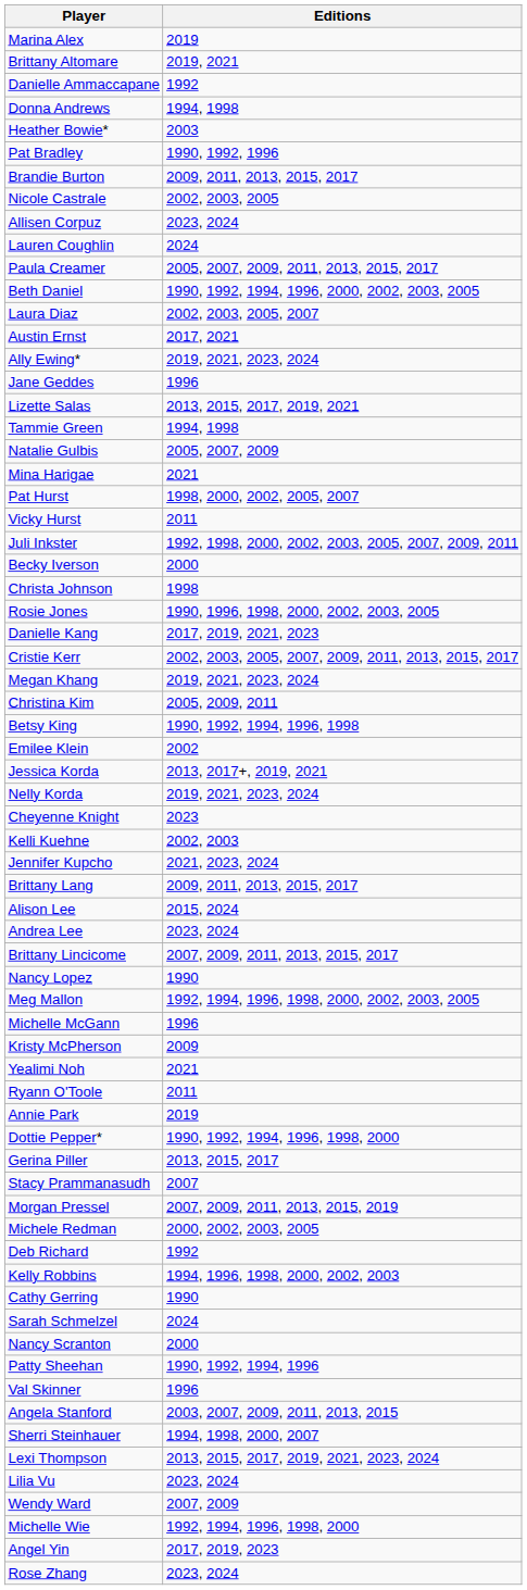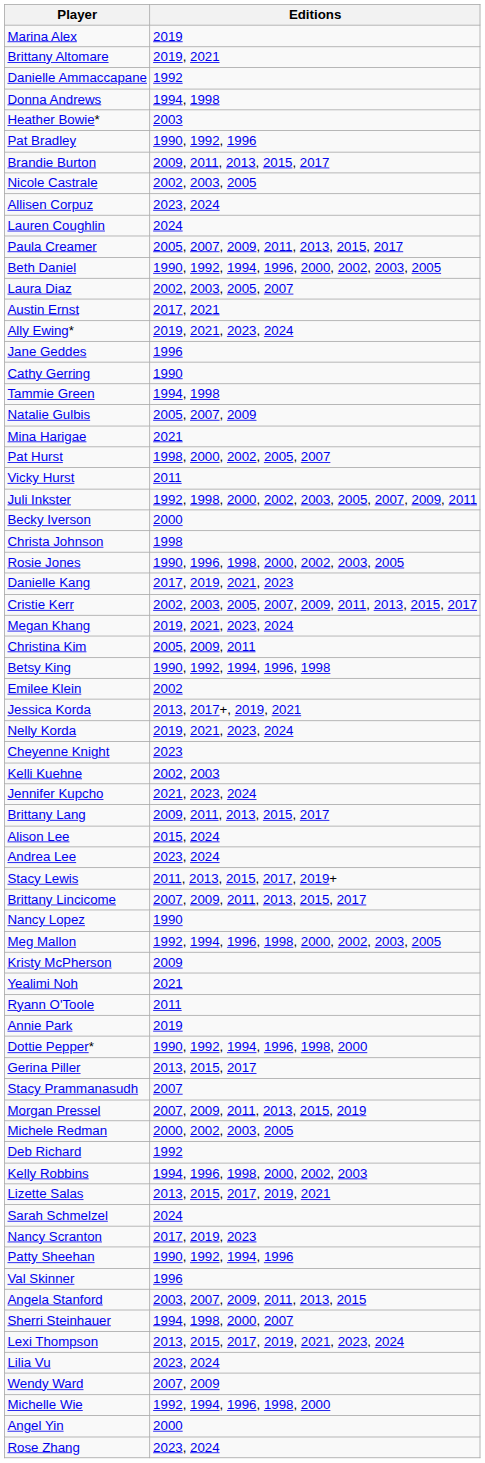 <table class="wikitable sortable">
 <tr>
 <th>Player</th>
 <th>Editions</th>
 </tr>
 <tr>
 <td><a href='#'>Marina Alex</a></td>
 <td><a href='#'>2019</a></td>
 </tr>
 <tr>
 <td><a href='#'>Brittany Altomare</a></td>
 <td><a href='#'>2019</a>, <a href='#'>2021</a></td>
 </tr>
 <tr>
 <td><a href='#'>Danielle Ammaccapane</a></td>
 <td><a href='#'>1992</a></td>
 </tr>
 <tr>
 <td><a href='#'>Donna Andrews</a></td>
 <td><a href='#'>1994</a>, <a href='#'>1998</a></td>
 </tr>
 <tr>
 <td><a href='#'>Heather Bowie</a>*</td>
 <td><a href='#'>2003</a></td>
 </tr>
 <tr>
 <td><a href='#'>Pat Bradley</a></td>
 <td><a href='#'>1990</a>, <a href='#'>1992</a>, <a href='#'>1996</a></td>
 </tr>
 <tr>
 <td><a href='#'>Brandie Burton</a></td>
 <td><a href='#'>2009</a>, <a href='#'>2011</a>, <a href='#'>2013</a>, <a href='#'>2015</a>, <a href='#'>2017</a></td>
 </tr>
 <tr>
 <td><a href='#'>Nicole Castrale</a></td>
 <td><a href='#'>2002</a>, <a href='#'>2003</a>, <a href='#'>2005</a></td>
 </tr>
 <tr>
 <td><a href='#'>Allisen Corpuz</a></td>
 <td><a href='#'>2023</a>, <a href='#'>2024</a></td>
 </tr>
 <tr>
 <td><a href='#'>Lauren Coughlin</a></td>
 <td><a href='#'>2024</a></td>
 </tr>
 <tr>
 <td><a href='#'>Paula Creamer</a></td>
 <td><a href='#'>2005</a>, <a href='#'>2007</a>, <a href='#'>2009</a>, <a href='#'>2011</a>, <a href='#'>2013</a>, <a href='#'>2015</a>, <a href='#'>2017</a></td>
 </tr>
 <tr>
 <td><a href='#'>Beth Daniel</a></td>
 <td><a href='#'>1990</a>, <a href='#'>1992</a>, <a href='#'>1994</a>, <a href='#'>1996</a>, <a href='#'>2000</a>, <a href='#'>2002</a>, <a href='#'>2003</a>, <a href='#'>2005</a></td>
 </tr>
 <tr>
 <td><a href='#'>Laura Diaz</a></td>
 <td><a href='#'>2002</a>, <a href='#'>2003</a>, <a href='#'>2005</a>, <a href='#'>2007</a></td>
 </tr>
 <tr>
 <td><a href='#'>Austin Ernst</a></td>
 <td><a href='#'>2017</a>, <a href='#'>2021</a></td>
 </tr>
 <tr>
 <td><a href='#'>Ally Ewing</a>*</td>
 <td><a href='#'>2019</a>, <a href='#'>2021</a>, <a href='#'>2023</a>, <a href='#'>2024</a></td>
 </tr>
 <tr>
 <td><a href='#'>Jane Geddes</a></td>
 <td><a href='#'>1996</a></td>
 </tr>
 <tr>
-<td><a href='#'>Lizette Salas</a></td>
-<td><a href='#'>2013</a>, <a href='#'>2015</a>, <a href='#'>2017</a>, <a href='#'>2019</a>, <a href='#'>2021</a></td>
+<td><a href='#'>Cathy Gerring</a></td>
+<td><a href='#'>1990</a></td>
 </tr>
 <tr>
 <td><a href='#'>Tammie Green</a></td>
 <td><a href='#'>1994</a>, <a href='#'>1998</a></td>
 </tr>
 <tr>
 <td><a href='#'>Natalie Gulbis</a></td>
 <td><a href='#'>2005</a>, <a href='#'>2007</a>, <a href='#'>2009</a></td>
 </tr>
 <tr>
 <td><a href='#'>Mina Harigae</a></td>
 <td><a href='#'>2021</a></td>
 </tr>
 <tr>
 <td><a href='#'>Pat Hurst</a></td>
 <td><a href='#'>1998</a>, <a href='#'>2000</a>, <a href='#'>2002</a>, <a href='#'>2005</a>, <a href='#'>2007</a></td>
 </tr>
 <tr>
 <td><a href='#'>Vicky Hurst</a></td>
 <td><a href='#'>2011</a></td>
 </tr>
 <tr>
 <td><a href='#'>Juli Inkster</a></td>
 <td><a href='#'>1992</a>, <a href='#'>1998</a>, <a href='#'>2000</a>, <a href='#'>2002</a>, <a href='#'>2003</a>, <a href='#'>2005</a>, <a href='#'>2007</a>, <a href='#'>2009</a>, <a href='#'>2011</a></td>
 </tr>
 <tr>
 <td><a href='#'>Becky Iverson</a></td>
 <td><a href='#'>2000</a></td>
 </tr>
 <tr>
 <td><a href='#'>Christa Johnson</a></td>
 <td><a href='#'>1998</a></td>
 </tr>
 <tr>
 <td><a href='#'>Rosie Jones</a></td>
 <td><a href='#'>1990</a>, <a href='#'>1996</a>, <a href='#'>1998</a>, <a href='#'>2000</a>, <a href='#'>2002</a>, <a href='#'>2003</a>, <a href='#'>2005</a></td>
 </tr>
 <tr>
 <td><a href='#'>Danielle Kang</a></td>
 <td><a href='#'>2017</a>, <a href='#'>2019</a>, <a href='#'>2021</a>, <a href='#'>2023</a></td>
 </tr>
 <tr>
 <td><a href='#'>Cristie Kerr</a></td>
 <td><a href='#'>2002</a>, <a href='#'>2003</a>, <a href='#'>2005</a>, <a href='#'>2007</a>, <a href='#'>2009</a>, <a href='#'>2011</a>, <a href='#'>2013</a>, <a href='#'>2015</a>, <a href='#'>2017</a></td>
 </tr>
 <tr>
 <td><a href='#'>Megan Khang</a></td>
 <td><a href='#'>2019</a>, <a href='#'>2021</a>, <a href='#'>2023</a>, <a href='#'>2024</a></td>
 </tr>
 <tr>
 <td><a href='#'>Christina Kim</a></td>
 <td><a href='#'>2005</a>, <a href='#'>2009</a>, <a href='#'>2011</a></td>
 </tr>
 <tr>
 <td><a href='#'>Betsy King</a></td>
 <td><a href='#'>1990</a>, <a href='#'>1992</a>, <a href='#'>1994</a>, <a href='#'>1996</a>, <a href='#'>1998</a></td>
 </tr>
 <tr>
 <td><a href='#'>Emilee Klein</a></td>
 <td><a href='#'>2002</a></td>
 </tr>
 <tr>
 <td><a href='#'>Jessica Korda</a></td>
 <td><a href='#'>2013</a>, <a href='#'>2017</a>+, <a href='#'>2019</a>, <a href='#'>2021</a></td>
 </tr>
 <tr>
 <td><a href='#'>Nelly Korda</a></td>
 <td><a href='#'>2019</a>, <a href='#'>2021</a>, <a href='#'>2023</a>, <a href='#'>2024</a></td>
 </tr>
 <tr>
 <td><a href='#'>Cheyenne Knight</a></td>
 <td><a href='#'>2023</a></td>
 </tr>
 <tr>
 <td><a href='#'>Kelli Kuehne</a></td>
 <td><a href='#'>2002</a>, <a href='#'>2003</a></td>
 </tr>
 <tr>
 <td><a href='#'>Jennifer Kupcho</a></td>
 <td><a href='#'>2021</a>, <a href='#'>2023</a>, <a href='#'>2024</a></td>
 </tr>
 <tr>
 <td><a href='#'>Brittany Lang</a></td>
 <td><a href='#'>2009</a>, <a href='#'>2011</a>, <a href='#'>2013</a>, <a href='#'>2015</a>, <a href='#'>2017</a></td>
 </tr>
 <tr>
 <td><a href='#'>Alison Lee</a></td>
 <td><a href='#'>2015</a>, <a href='#'>2024</a></td>
 </tr>
 <tr>
 <td><a href='#'>Andrea Lee</a></td>
 <td><a href='#'>2023</a>, <a href='#'>2024</a></td>
 </tr>
 <tr>
+<td><a href='#'>Stacy Lewis</a></td>
+<td><a href='#'>2011</a>, <a href='#'>2013</a>, <a href='#'>2015</a>, <a href='#'>2017</a>, <a href='#'>2019</a>+</td>
+</tr>
+<tr>
 <td><a href='#'>Brittany Lincicome</a></td>
 <td><a href='#'>2007</a>, <a href='#'>2009</a>, <a href='#'>2011</a>, <a href='#'>2013</a>, <a href='#'>2015</a>, <a href='#'>2017</a></td>
 </tr>
 <tr>
 <td><a href='#'>Nancy Lopez</a></td>
 <td><a href='#'>1990</a></td>
 </tr>
 <tr>
 <td><a href='#'>Meg Mallon</a></td>
 <td><a href='#'>1992</a>, <a href='#'>1994</a>, <a href='#'>1996</a>, <a href='#'>1998</a>, <a href='#'>2000</a>, <a href='#'>2002</a>, <a href='#'>2003</a>, <a href='#'>2005</a></td>
-</tr>
-<tr>
-<td><a href='#'>Michelle McGann</a></td>
-<td><a href='#'>1996</a></td>
 </tr>
 <tr>
 <td><a href='#'>Kristy McPherson</a></td>
 <td><a href='#'>2009</a></td>
 </tr>
 <tr>
 <td><a href='#'>Yealimi Noh</a></td>
 <td><a href='#'>2021</a></td>
 </tr>
 <tr>
 <td><a href='#'>Ryann O'Toole</a></td>
 <td><a href='#'>2011</a></td>
 </tr>
 <tr>
 <td><a href='#'>Annie Park</a></td>
 <td><a href='#'>2019</a></td>
 </tr>
 <tr>
 <td><a href='#'>Dottie Pepper</a>*</td>
 <td><a href='#'>1990</a>, <a href='#'>1992</a>, <a href='#'>1994</a>, <a href='#'>1996</a>, <a href='#'>1998</a>, <a href='#'>2000</a></td>
 </tr>
 <tr>
 <td><a href='#'>Gerina Piller</a></td>
 <td><a href='#'>2013</a>, <a href='#'>2015</a>, <a href='#'>2017</a></td>
 </tr>
 <tr>
 <td><a href='#'>Stacy Prammanasudh</a></td>
 <td><a href='#'>2007</a></td>
 </tr>
 <tr>
 <td><a href='#'>Morgan Pressel</a></td>
 <td><a href='#'>2007</a>, <a href='#'>2009</a>, <a href='#'>2011</a>, <a href='#'>2013</a>, <a href='#'>2015</a>, <a href='#'>2019</a></td>
 </tr>
 <tr>
 <td><a href='#'>Michele Redman</a></td>
 <td><a href='#'>2000</a>, <a href='#'>2002</a>, <a href='#'>2003</a>, <a href='#'>2005</a></td>
 </tr>
 <tr>
 <td><a href='#'>Deb Richard</a></td>
 <td><a href='#'>1992</a></td>
 </tr>
 <tr>
 <td><a href='#'>Kelly Robbins</a></td>
 <td><a href='#'>1994</a>, <a href='#'>1996</a>, <a href='#'>1998</a>, <a href='#'>2000</a>, <a href='#'>2002</a>, <a href='#'>2003</a></td>
 </tr>
 <tr>
-<td><a href='#'>Cathy Gerring</a></td>
-<td><a href='#'>1990</a></td>
+<td><a href='#'>Lizette Salas</a></td>
+<td><a href='#'>2013</a>, <a href='#'>2015</a>, <a href='#'>2017</a>, <a href='#'>2019</a>, <a href='#'>2021</a></td>
 </tr>
 <tr>
 <td><a href='#'>Sarah Schmelzel</a></td>
 <td><a href='#'>2024</a></td>
 </tr>
 <tr>
 <td><a href='#'>Nancy Scranton</a></td>
-<td><a href='#'>2000</a></td>
+<td><a href='#'>2017</a>, <a href='#'>2019</a>, <a href='#'>2023</a></td>
 </tr>
 <tr>
 <td><a href='#'>Patty Sheehan</a></td>
 <td><a href='#'>1990</a>, <a href='#'>1992</a>, <a href='#'>1994</a>, <a href='#'>1996</a></td>
 </tr>
 <tr>
 <td><a href='#'>Val Skinner</a></td>
 <td><a href='#'>1996</a></td>
 </tr>
 <tr>
 <td><a href='#'>Angela Stanford</a></td>
 <td><a href='#'>2003</a>, <a href='#'>2007</a>, <a href='#'>2009</a>, <a href='#'>2011</a>, <a href='#'>2013</a>, <a href='#'>2015</a></td>
 </tr>
 <tr>
 <td><a href='#'>Sherri Steinhauer</a></td>
 <td><a href='#'>1994</a>, <a href='#'>1998</a>, <a href='#'>2000</a>, <a href='#'>2007</a></td>
 </tr>
 <tr>
 <td><a href='#'>Lexi Thompson</a></td>
 <td><a href='#'>2013</a>, <a href='#'>2015</a>, <a href='#'>2017</a>, <a href='#'>2019</a>, <a href='#'>2021</a>, <a href='#'>2023</a>, <a href='#'>2024</a></td>
 </tr>
 <tr>
 <td><a href='#'>Lilia Vu</a></td>
 <td><a href='#'>2023</a>, <a href='#'>2024</a></td>
 </tr>
 <tr>
 <td><a href='#'>Wendy Ward</a></td>
 <td><a href='#'>2007</a>, <a href='#'>2009</a></td>
 </tr>
 <tr>
 <td><a href='#'>Michelle Wie</a></td>
 <td><a href='#'>1992</a>, <a href='#'>1994</a>, <a href='#'>1996</a>, <a href='#'>1998</a>, <a href='#'>2000</a></td>
 </tr>
 <tr>
 <td><a href='#'>Angel Yin</a></td>
-<td><a href='#'>2017</a>, <a href='#'>2019</a>, <a href='#'>2023</a></td>
+<td><a href='#'>2000</a></td>
 </tr>
 <tr>
 <td><a href='#'>Rose Zhang</a></td>
 <td><a href='#'>2023</a>, <a href='#'>2024</a></td>
 </tr>
 </table>
